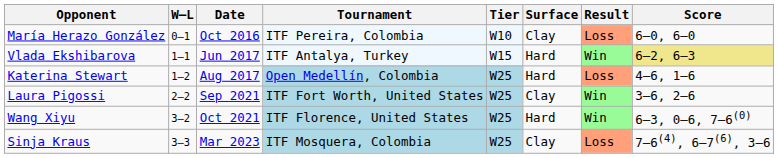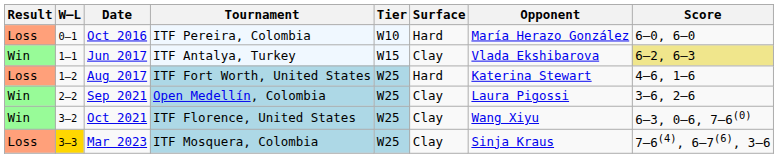 <table class="sortable wikitable">
 <tr>
-<th>Opponent</th>
+<th>Result</th>
 <th class="unsortable">W–L</th>
 <th>Date</th>
 <th>Tournament</th>
 <th>Tier</th>
 <th>Surface</th>
-<th>Result</th>
+<th>Opponent</th>
 <th class="unsortable">Score</th>
 </tr>
 <tr>
-<td> <a href='#'>María Herazo González</a></td>
+<td style="background:#ffa07a;">Loss</td>
 <td><small>0–1</small></td>
 <td><a href='#'>Oct 2016</a></td>
 <td style="background:#f0f8ff;">ITF Pereira, Colombia</td>
 <td style="background:#f0f8ff;">W10</td>
-<td>Clay</td>
-<td style="background:#ffa07a;">Loss</td>
+<td>Hard</td>
+<td> <a href='#'>María Herazo González</a></td>
 <td>6–0, 6–0</td>
 </tr>
 <tr>
-<td> <a href='#'>Vlada Ekshibarova</a></td>
+<td style="background:#98fb98;">Win</td>
 <td><small>1–1</small></td>
 <td><a href='#'>Jun 2017</a></td>
 <td style="background:#f0f8ff;">ITF Antalya, Turkey</td>
 <td style="background:#f0f8ff;">W15</td>
-<td>Hard</td>
-<td style="background:#98fb98;">Win</td>
+<td>Clay</td>
+<td> <a href='#'>Vlada Ekshibarova</a></td>
 <td style="background: khaki;">6–2, 6–3</td>
 </tr>
 <tr>
-<td> <a href='#'>Katerina Stewart</a></td>
+<td style="background:#ffa07a;">Loss</td>
 <td><small>1–2</small></td>
 <td><a href='#'>Aug 2017</a></td>
-<td style="background:lightblue;"><a href='#'>Open Medellín</a>, Colombia</td>
+<td style="background:lightblue;">ITF Fort Worth, United States</td>
 <td style="background:lightblue;">W25</td>
 <td>Hard</td>
-<td style="background:#ffa07a;">Loss</td>
+<td> <a href='#'>Katerina Stewart</a></td>
 <td>4–6, 1–6</td>
 </tr>
 <tr>
-<td> <a href='#'>Laura Pigossi</a></td>
+<td style="background:#98fb98;">Win</td>
 <td><small>2–2</small></td>
 <td><a href='#'>Sep 2021</a></td>
-<td style="background:lightblue;">ITF Fort Worth, United States</td>
+<td style="background:lightblue;"><a href='#'>Open Medellín</a>, Colombia</td>
 <td style="background:lightblue;">W25</td>
 <td>Clay</td>
-<td style="background:#98fb98;">Win</td>
+<td> <a href='#'>Laura Pigossi</a></td>
 <td>3–6, 2–6</td>
 </tr>
 <tr>
-<td> <a href='#'>Wang Xiyu</a></td>
+<td bgcolor=98FB98>Win</td>
 <td><small>3–2</small></td>
 <td><a href='#'>Oct 2021</a></td>
 <td style="background:lightblue;">ITF Florence, United States</td>
 <td style="background:lightblue;">W25</td>
-<td>Hard</td>
-<td bgcolor=98FB98>Win</td>
+<td>Clay</td>
+<td> <a href='#'>Wang Xiyu</a></td>
 <td>6–3, 0–6, 7–6<sup>(0)</sup></td>
 </tr>
 <tr>
-<td> <a href='#'>Sinja Kraus</a></td>
-<td><small>3–3</small></td>
+<td style="background:#ffa07a;">Loss</td>
+<td style="background: gold;"><small>3–3</small></td>
 <td><a href='#'>Mar 2023</a></td>
 <td style="background:lightblue;">ITF Mosquera, Colombia</td>
 <td style="background:lightblue;">W25</td>
 <td>Clay</td>
-<td style="background:#ffa07a;">Loss</td>
+<td> <a href='#'>Sinja Kraus</a></td>
 <td>7–6<sup>(4)</sup>, 6–7<sup>(6)</sup>, 3–6</td>
 </tr>
 </table>
